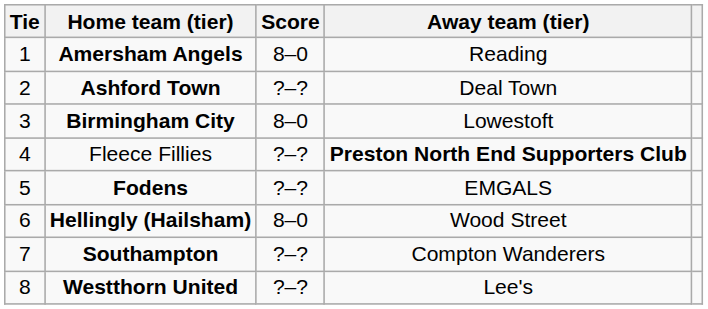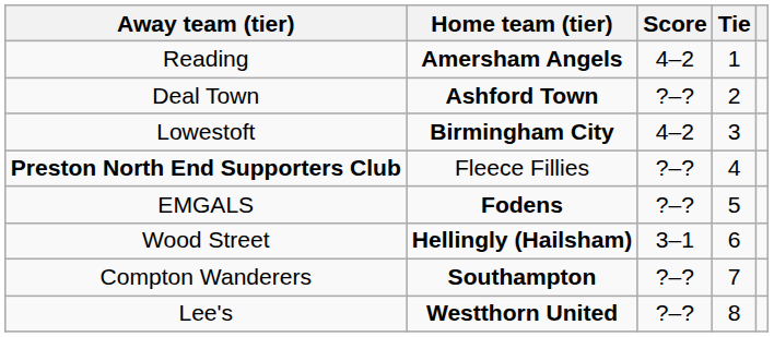 <table class="wikitable" style="text-align:center; font-size:85%">
 <tr>
-<th>Tie</th>
+<th>Away team (tier)</th>
 <th>Home team (tier)</th>
 <th>Score</th>
-<th>Away team (tier)</th>
+<th>Tie</th>
 <th></th>
 </tr>
 <tr>
+<td>Reading</td>
+<td><strong>Amersham Angels</strong></td>
+<td align="center">4–2</td>
 <td align="center">1</td>
-<td><strong>Amersham Angels</strong></td>
-<td align="center">8–0</td>
-<td>Reading</td>
 <td></td>
 </tr>
 <tr>
-<td align="center">2</td>
+<td>Deal Town</td>
 <td><strong>Ashford Town</strong></td>
 <td align="center">?–?</td>
-<td>Deal Town</td>
+<td align="center">2</td>
 <td></td>
 </tr>
 <tr>
+<td>Lowestoft</td>
+<td><strong>Birmingham City</strong></td>
+<td align="center">4–2</td>
 <td align="center">3</td>
-<td><strong>Birmingham City</strong></td>
-<td align="center">8–0</td>
-<td>Lowestoft</td>
 <td></td>
 </tr>
 <tr>
-<td align="center">4</td>
+<td><strong>Preston North End Supporters Club</strong></td>
 <td>Fleece Fillies</td>
 <td align="center">?–?</td>
-<td><strong>Preston North End Supporters Club</strong></td>
+<td align="center">4</td>
 <td></td>
 </tr>
 <tr>
-<td align="center">5</td>
+<td>EMGALS</td>
 <td><strong>Fodens</strong></td>
 <td align="center">?–?</td>
-<td>EMGALS</td>
+<td align="center">5</td>
 <td></td>
 </tr>
 <tr>
+<td>Wood Street</td>
+<td><strong>Hellingly (Hailsham)</strong></td>
+<td align="center">3–1</td>
 <td align="center">6</td>
-<td><strong>Hellingly (Hailsham)</strong></td>
-<td align="center">8–0</td>
-<td>Wood Street</td>
 <td></td>
 </tr>
 <tr>
-<td align="center">7</td>
+<td>Compton Wanderers</td>
 <td><strong>Southampton</strong></td>
 <td align="center">?–?</td>
-<td>Compton Wanderers</td>
+<td align="center">7</td>
 <td></td>
 </tr>
 <tr>
-<td align="center">8</td>
+<td>Lee's</td>
 <td><strong>Westthorn United</strong></td>
 <td align="center">?–?</td>
-<td>Lee's</td>
+<td align="center">8</td>
 <td></td>
 </tr>
 </table>
